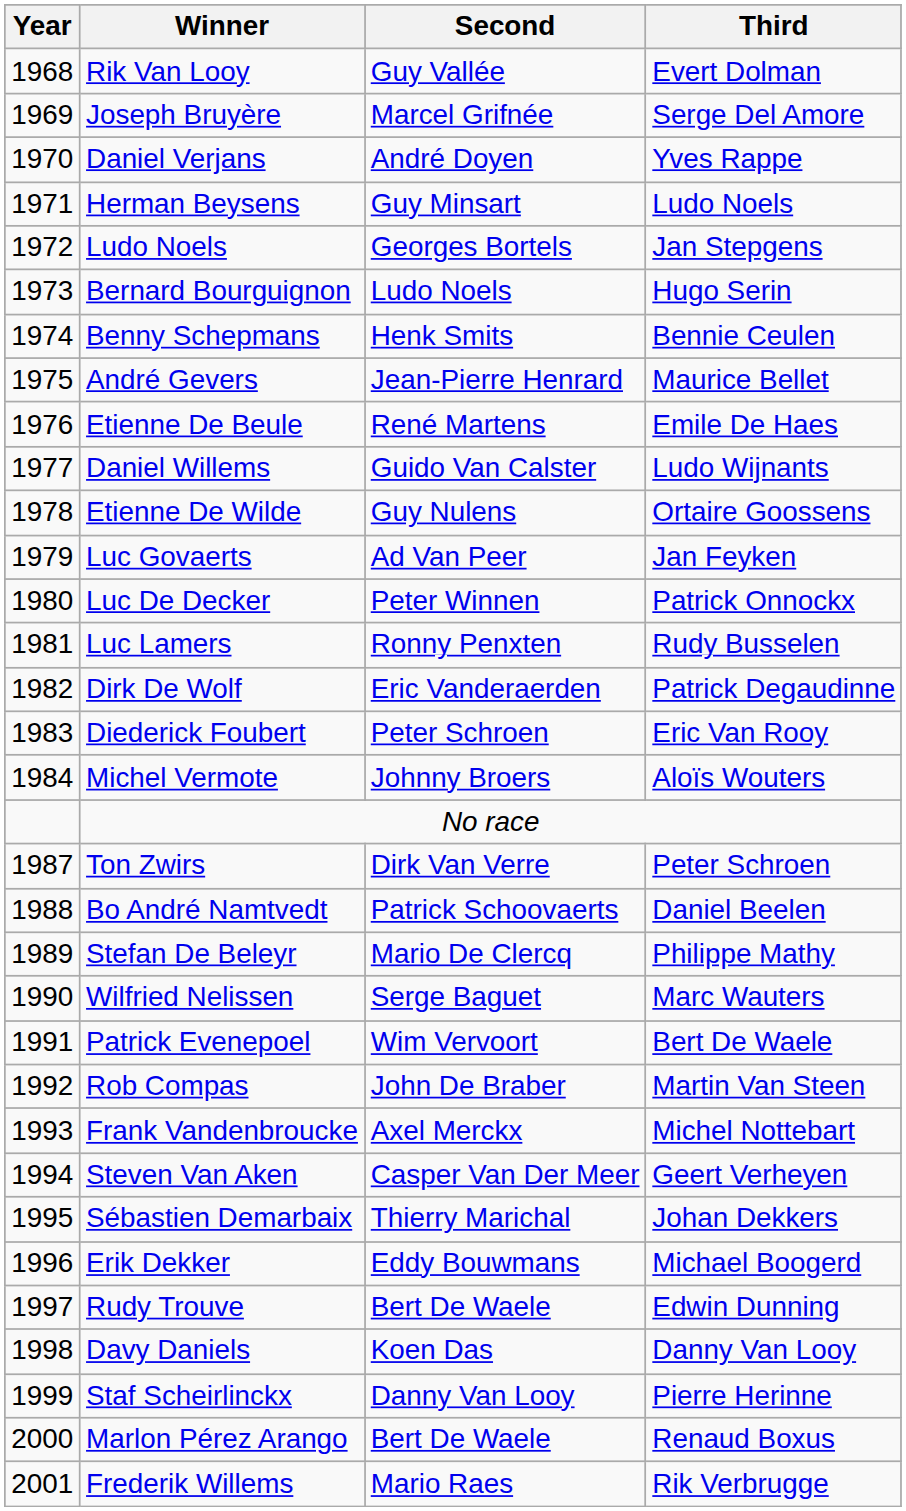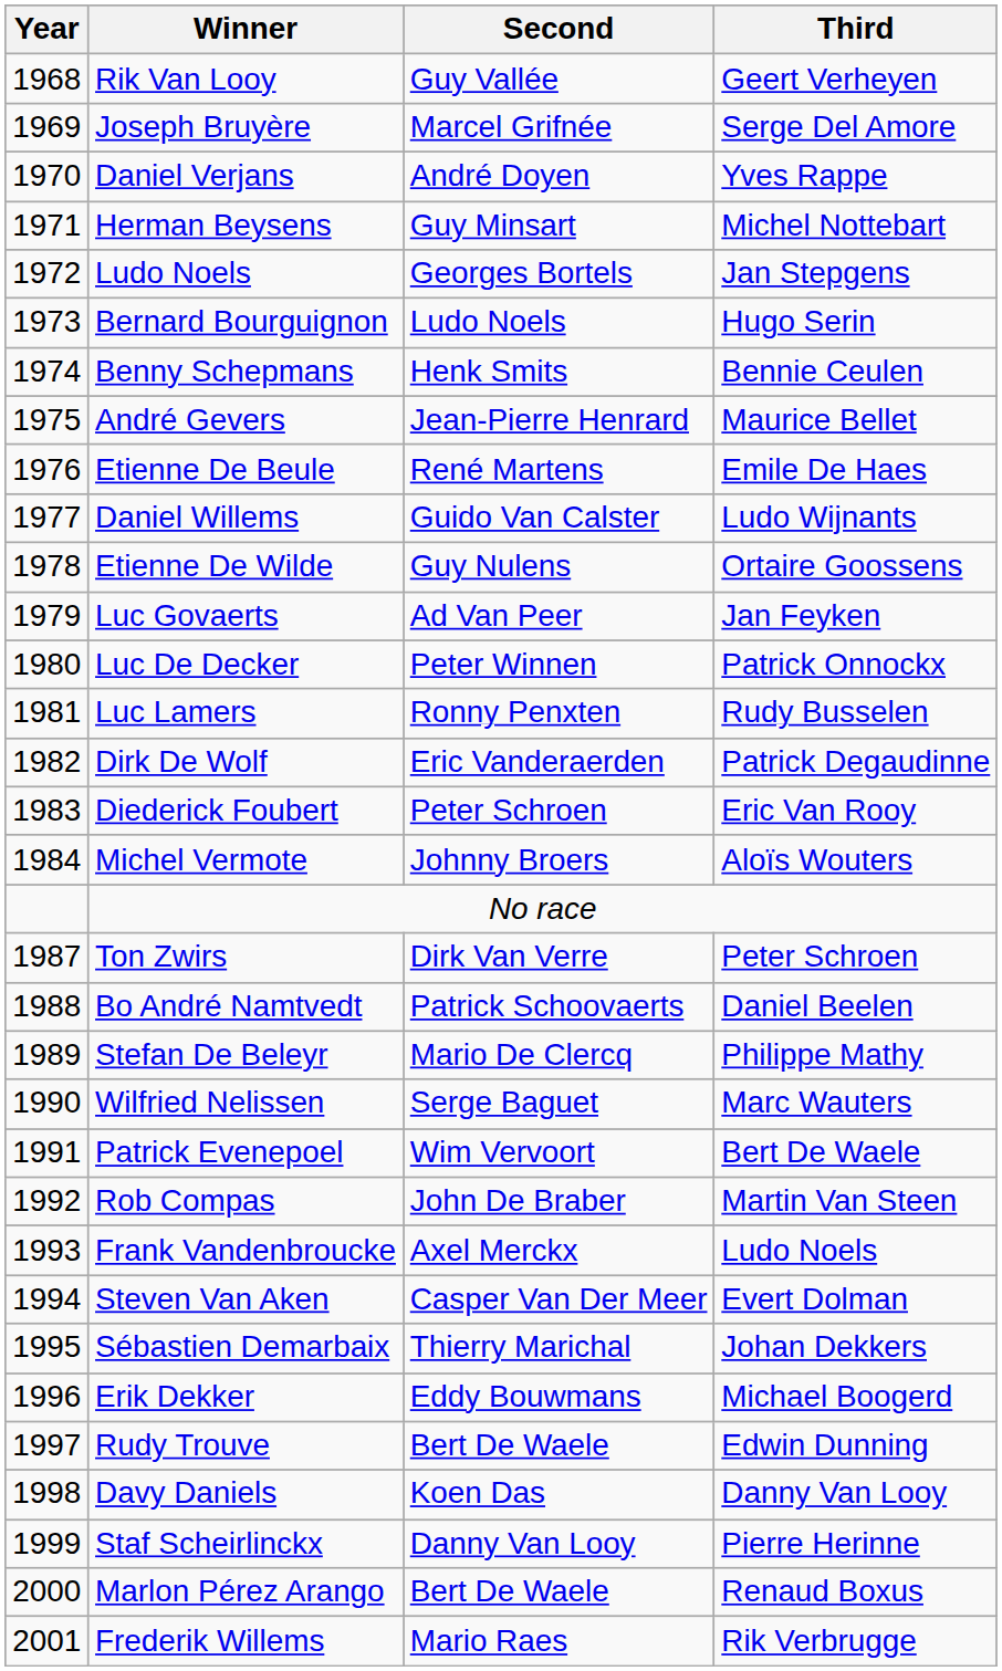 <table class="wikitable">
 <tr>
 <th>Year</th>
 <th>Winner</th>
 <th>Second</th>
 <th>Third</th>
 </tr>
 <tr>
 <td>1968</td>
 <td> <a href='#'>Rik Van Looy</a></td>
 <td> <a href='#'>Guy Vallée</a></td>
-<td> <a href='#'>Evert Dolman</a></td>
+<td> <a href='#'>Geert Verheyen</a></td>
 </tr>
 <tr>
 <td>1969</td>
 <td> <a href='#'>Joseph Bruyère</a></td>
 <td> <a href='#'>Marcel Grifnée</a></td>
 <td> <a href='#'>Serge Del Amore</a></td>
 </tr>
 <tr>
 <td>1970</td>
 <td> <a href='#'>Daniel Verjans</a></td>
 <td> <a href='#'>André Doyen</a></td>
 <td> <a href='#'>Yves Rappe</a></td>
 </tr>
 <tr>
 <td>1971</td>
 <td> <a href='#'>Herman Beysens</a></td>
 <td> <a href='#'>Guy Minsart</a></td>
-<td> <a href='#'>Ludo Noels</a></td>
+<td> <a href='#'>Michel Nottebart</a></td>
 </tr>
 <tr>
 <td>1972</td>
 <td> <a href='#'>Ludo Noels</a></td>
 <td> <a href='#'>Georges Bortels</a></td>
 <td> <a href='#'>Jan Stepgens</a></td>
 </tr>
 <tr>
 <td>1973</td>
 <td> <a href='#'>Bernard Bourguignon</a></td>
 <td> <a href='#'>Ludo Noels</a></td>
 <td> <a href='#'>Hugo Serin</a></td>
 </tr>
 <tr>
 <td>1974</td>
 <td> <a href='#'>Benny Schepmans</a></td>
 <td> <a href='#'>Henk Smits</a></td>
 <td> <a href='#'>Bennie Ceulen</a></td>
 </tr>
 <tr>
 <td>1975</td>
 <td> <a href='#'>André Gevers</a></td>
 <td> <a href='#'>Jean-Pierre Henrard</a></td>
 <td> <a href='#'>Maurice Bellet</a></td>
 </tr>
 <tr>
 <td>1976</td>
 <td> <a href='#'>Etienne De Beule</a></td>
 <td> <a href='#'>René Martens</a></td>
 <td> <a href='#'>Emile De Haes</a></td>
 </tr>
 <tr>
 <td>1977</td>
 <td> <a href='#'>Daniel Willems</a></td>
 <td> <a href='#'>Guido Van Calster</a></td>
 <td> <a href='#'>Ludo Wijnants</a></td>
 </tr>
 <tr>
 <td>1978</td>
 <td> <a href='#'>Etienne De Wilde</a></td>
 <td> <a href='#'>Guy Nulens</a></td>
 <td> <a href='#'>Ortaire Goossens</a></td>
 </tr>
 <tr>
 <td>1979</td>
 <td> <a href='#'>Luc Govaerts</a></td>
 <td> <a href='#'>Ad Van Peer</a></td>
 <td> <a href='#'>Jan Feyken</a></td>
 </tr>
 <tr>
 <td>1980</td>
 <td> <a href='#'>Luc De Decker</a></td>
 <td> <a href='#'>Peter Winnen</a></td>
 <td> <a href='#'>Patrick Onnockx</a></td>
 </tr>
 <tr>
 <td>1981</td>
 <td> <a href='#'>Luc Lamers</a></td>
 <td> <a href='#'>Ronny Penxten</a></td>
 <td> <a href='#'>Rudy Busselen</a></td>
 </tr>
 <tr>
 <td>1982</td>
 <td> <a href='#'>Dirk De Wolf</a></td>
 <td> <a href='#'>Eric Vanderaerden</a></td>
 <td> <a href='#'>Patrick Degaudinne</a></td>
 </tr>
 <tr>
 <td>1983</td>
 <td> <a href='#'>Diederick Foubert</a></td>
 <td> <a href='#'>Peter Schroen</a></td>
 <td> <a href='#'>Eric Van Rooy</a></td>
 </tr>
 <tr>
 <td>1984</td>
 <td> <a href='#'>Michel Vermote</a></td>
 <td> <a href='#'>Johnny Broers</a></td>
 <td> <a href='#'>Aloïs Wouters</a></td>
 </tr>
 <tr>
 <td></td>
 <td colspan="3" align="center"><em>No race</em></td>
 </tr>
 <tr>
 <td>1987</td>
 <td> <a href='#'>Ton Zwirs</a></td>
 <td> <a href='#'>Dirk Van Verre</a></td>
 <td> <a href='#'>Peter Schroen</a></td>
 </tr>
 <tr>
 <td>1988</td>
 <td> <a href='#'>Bo André Namtvedt</a></td>
 <td> <a href='#'>Patrick Schoovaerts</a></td>
 <td> <a href='#'>Daniel Beelen</a></td>
 </tr>
 <tr>
 <td>1989</td>
 <td> <a href='#'>Stefan De Beleyr</a></td>
 <td> <a href='#'>Mario De Clercq</a></td>
 <td> <a href='#'>Philippe Mathy</a></td>
 </tr>
 <tr>
 <td>1990</td>
 <td> <a href='#'>Wilfried Nelissen</a></td>
 <td> <a href='#'>Serge Baguet</a></td>
 <td> <a href='#'>Marc Wauters</a></td>
 </tr>
 <tr>
 <td>1991</td>
 <td> <a href='#'>Patrick Evenepoel</a></td>
 <td> <a href='#'>Wim Vervoort</a></td>
 <td> <a href='#'>Bert De Waele</a></td>
 </tr>
 <tr>
 <td>1992</td>
 <td> <a href='#'>Rob Compas</a></td>
 <td> <a href='#'>John De Braber</a></td>
 <td> <a href='#'>Martin Van Steen</a></td>
 </tr>
 <tr>
 <td>1993</td>
 <td> <a href='#'>Frank Vandenbroucke</a></td>
 <td> <a href='#'>Axel Merckx</a></td>
-<td> <a href='#'>Michel Nottebart</a></td>
+<td> <a href='#'>Ludo Noels</a></td>
 </tr>
 <tr>
 <td>1994</td>
 <td> <a href='#'>Steven Van Aken</a></td>
 <td> <a href='#'>Casper Van Der Meer</a></td>
-<td> <a href='#'>Geert Verheyen</a></td>
+<td> <a href='#'>Evert Dolman</a></td>
 </tr>
 <tr>
 <td>1995</td>
 <td> <a href='#'>Sébastien Demarbaix</a></td>
 <td> <a href='#'>Thierry Marichal</a></td>
 <td> <a href='#'>Johan Dekkers</a></td>
 </tr>
 <tr>
 <td>1996</td>
 <td> <a href='#'>Erik Dekker</a></td>
 <td> <a href='#'>Eddy Bouwmans</a></td>
 <td> <a href='#'>Michael Boogerd</a></td>
 </tr>
 <tr>
 <td>1997</td>
 <td> <a href='#'>Rudy Trouve</a></td>
 <td> <a href='#'>Bert De Waele</a></td>
 <td> <a href='#'>Edwin Dunning</a></td>
 </tr>
 <tr>
 <td>1998</td>
 <td> <a href='#'>Davy Daniels</a></td>
 <td> <a href='#'>Koen Das</a></td>
 <td> <a href='#'>Danny Van Looy</a></td>
 </tr>
 <tr>
 <td>1999</td>
 <td> <a href='#'>Staf Scheirlinckx</a></td>
 <td> <a href='#'>Danny Van Looy</a></td>
 <td> <a href='#'>Pierre Herinne</a></td>
 </tr>
 <tr>
 <td>2000</td>
 <td> <a href='#'>Marlon Pérez Arango</a></td>
 <td> <a href='#'>Bert De Waele</a></td>
 <td> <a href='#'>Renaud Boxus</a></td>
 </tr>
 <tr>
 <td>2001</td>
 <td> <a href='#'>Frederik Willems</a></td>
 <td> <a href='#'>Mario Raes</a></td>
 <td> <a href='#'>Rik Verbrugge</a></td>
 </tr>
 </table>
